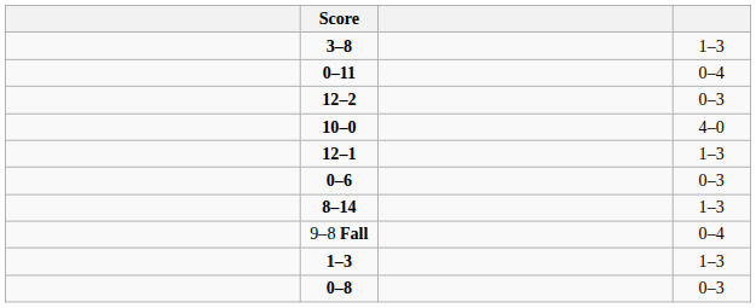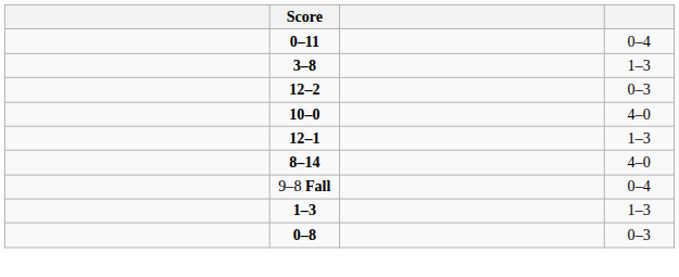 <table class="wikitable" style="text-align: center; ">
 <tr>
 <th align="right" width="270"></th>
 <th width="65">Score</th>
 <th align="left" width="270"></th>
 <th width="65"></th>
 </tr>
 <tr>
 <td align="left"></td>
+<td><strong>0–11</strong></td>
+<td align="left"><strong></strong></td>
+<td>0–4 <strong></strong></td>
+</tr>
+<tr>
+<td align="left"></td>
 <td><strong>3–8</strong></td>
 <td align="left"><strong></strong></td>
 <td>1–3 <strong></strong></td>
-</tr>
-<tr>
-<td align="left"></td>
-<td><strong>0–11</strong></td>
-<td align="left"><strong></strong></td>
-<td>0–4 <strong></strong></td>
 </tr>
 <tr>
 <td align="left"><strong></strong></td>
 <td><strong>12–2</strong></td>
 <td align="left"></td>
 <td>0–3 <strong></strong></td>
 </tr>
 <tr>
 <td align="left"><strong></strong></td>
 <td><strong>10–0</strong></td>
 <td align="left"></td>
 <td>4–0 <strong></strong></td>
 </tr>
 <tr>
 <td align="left"><strong></strong></td>
 <td><strong>12–1</strong></td>
 <td align="left"></td>
 <td>1–3 <strong></strong></td>
 </tr>
 <tr>
 <td align="left"></td>
-<td><strong>0–6</strong></td>
-<td align="left"><strong></strong></td>
-<td>0–3 <strong></strong></td>
-</tr>
-<tr>
-<td align="left"></td>
 <td><strong>8–14</strong></td>
 <td align="left"><strong></strong></td>
-<td>1–3 <strong></strong></td>
+<td>4–0 <strong></strong></td>
 </tr>
 <tr>
 <td align="left"><strong></strong></td>
 <td>9–8 <strong>Fall</strong></td>
 <td align="left"></td>
 <td>0–4 <strong></strong></td>
 </tr>
 <tr>
 <td align="left"></td>
 <td><strong>1–3</strong></td>
 <td align="left"><strong></strong></td>
 <td>1–3 <strong></strong></td>
 </tr>
 <tr>
 <td align="left"></td>
 <td><strong>0–8</strong></td>
 <td align="left"><strong></strong></td>
 <td>0–3 <strong></strong></td>
 </tr>
 </table>
